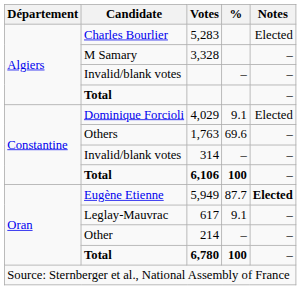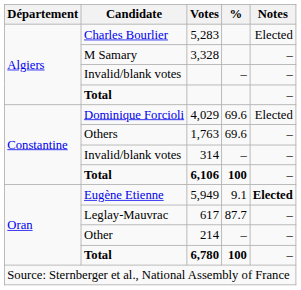 <table class=wikitable style=text-align:right>
 <tr>
 <th>Département</th>
 <th>Candidate</th>
 <th>Votes</th>
 <th>%</th>
 <th>Notes</th>
 </tr>
 <tr>
 <td rowspan=4 align=left><a href='#'>Algiers</a></td>
 <td align=left><a href='#'>Charles Bourlier</a></td>
 <td>5,283</td>
 <td></td>
 <td>Elected</td>
 </tr>
 <tr>
 <td align=left>M Samary</td>
 <td>3,328</td>
 <td></td>
 <td>–</td>
 </tr>
 <tr>
 <td align=left>Invalid/blank votes</td>
 <td></td>
 <td>–</td>
 <td>–</td>
 </tr>
 <tr>
 <td align=left><strong>Total</strong></td>
 <td></td>
 <td></td>
 <td>–</td>
 </tr>
 <tr>
 <td rowspan=4 align=left><a href='#'>Constantine</a></td>
 <td align=left><a href='#'>Dominique Forcioli</a></td>
 <td>4,029</td>
-<td>9.1</td>
+<td>69.6</td>
 <td>Elected</td>
 </tr>
 <tr>
 <td align=left>Others</td>
 <td>1,763</td>
 <td>69.6</td>
 <td>–</td>
 </tr>
 <tr>
 <td align=left>Invalid/blank votes</td>
 <td>314</td>
 <td>–</td>
 <td>–</td>
 </tr>
 <tr>
 <td align=left><strong>Total</strong></td>
 <td><strong>6,106</strong></td>
 <td><strong>100</strong></td>
 <td>–</td>
 </tr>
 <tr>
 <td align=left rowspan=4><a href='#'>Oran</a></td>
 <td align=left><a href='#'>Eugène Etienne</a></td>
 <td>5,949</td>
-<td>87.7</td>
+<td>9.1</td>
 <td><strong>Elected</strong></td>
 </tr>
 <tr>
 <td align=left>Leglay-Mauvrac</td>
 <td>617</td>
-<td>9.1</td>
+<td>87.7</td>
 <td>–</td>
 </tr>
 <tr>
 <td align=left>Other</td>
 <td>214</td>
 <td>–</td>
 <td>–</td>
 </tr>
 <tr>
 <td align=left><strong>Total</strong></td>
 <td><strong>6,780</strong></td>
 <td><strong>100</strong></td>
 <td>–</td>
 </tr>
 <tr>
 <td align=left colspan=5>Source: Sternberger et al., National Assembly of France</td>
 </tr>
 </table>
